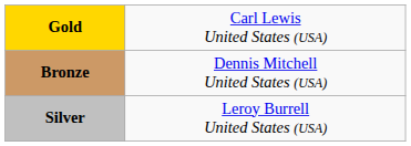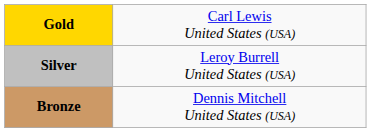 <table class="wikitable" style=" text-align:center; font-size:110%;" width="35%">
 <tr>
 <td bgcolor="gold"><strong>Gold</strong></td>
 <td> <a href='#'>Carl Lewis</a><br><em>United States <small>(USA)</small></em></td>
 </tr>
 <tr>
+<td bgcolor="silver"><strong>Silver</strong></td>
+<td> <a href='#'>Leroy Burrell</a><br><em>United States <small>(USA)</small></em></td>
+</tr>
+<tr>
 <td bgcolor="CC9966"><strong>Bronze</strong></td>
 <td> <a href='#'>Dennis Mitchell</a><br><em>United States <small>(USA)</small></em></td>
 </tr>
-<tr>
-<td bgcolor="silver"><strong>Silver</strong></td>
-<td> <a href='#'>Leroy Burrell</a><br><em>United States <small>(USA)</small></em></td>
-</tr>
 </table>
